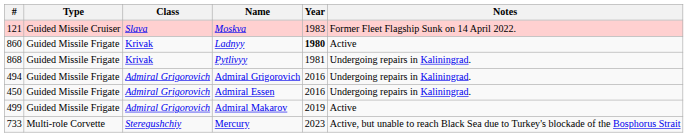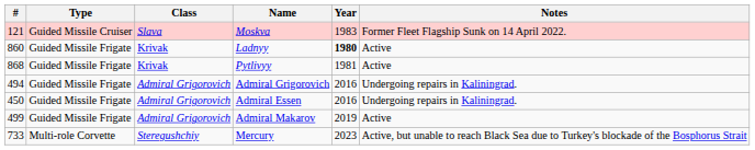 <table class="wikitable">
 <tr>
 <th>#</th>
 <th>Type</th>
 <th>Class</th>
 <th>Name</th>
 <th>Year</th>
 <th>Notes</th>
 </tr>
 <tr style="background:#FFD0D0">
 <td>121</td>
 <td>Guided Missile Cruiser</td>
 <td><a href='#'><em>Slava</em></a></td>
 <td><a href='#'><em>Moskva</em></a></td>
 <td>1983</td>
 <td>Former Fleet Flagship Sunk on 14 April 2022.</td>
 </tr>
 <tr>
 <td>860</td>
 <td>Guided Missile Frigate</td>
 <td><a href='#'>Krivak</a></td>
 <td><a href='#'><em>Ladnyy</em></a></td>
 <td><strong>1980</strong></td>
 <td>Active</td>
 </tr>
 <tr>
 <td>868</td>
 <td>Guided Missile Frigate</td>
 <td><a href='#'>Krivak</a></td>
 <td><em><a href='#'>Pytlivyy</a></em></td>
 <td>1981</td>
-<td>Undergoing repairs in <a href='#'>Kaliningrad</a>.</td>
+<td>Active</td>
 </tr>
 <tr>
 <td>494</td>
 <td>Guided Missile Frigate</td>
 <td><em><a href='#'>Admiral Grigorovich</a></em></td>
 <td><a href='#'>Admiral Grigorovich</a></td>
 <td>2016</td>
 <td>Undergoing repairs in <a href='#'>Kaliningrad</a>.</td>
 </tr>
 <tr>
 <td>450</td>
 <td>Guided Missile Frigate</td>
 <td><em><a href='#'>Admiral Grigorovich</a></em></td>
 <td><a href='#'>Admiral Essen</a></td>
 <td>2016</td>
 <td>Undergoing repairs in <a href='#'>Kaliningrad</a>.</td>
 </tr>
 <tr>
 <td>499</td>
 <td>Guided Missile Frigate</td>
 <td><em><a href='#'>Admiral Grigorovich</a></em></td>
 <td><a href='#'>Admiral Makarov</a></td>
 <td>2019</td>
 <td>Active</td>
 </tr>
 <tr>
 <td>733</td>
 <td>Multi-role Corvette</td>
 <td><a href='#'><em>Steregushchiy</em></a></td>
 <td><a href='#'>Mercury</a></td>
 <td>2023</td>
 <td>Active, but unable to reach Black Sea due to Turkey's blockade of the <a href='#'>Bosphorus Strait</a></td>
 </tr>
 </table>
